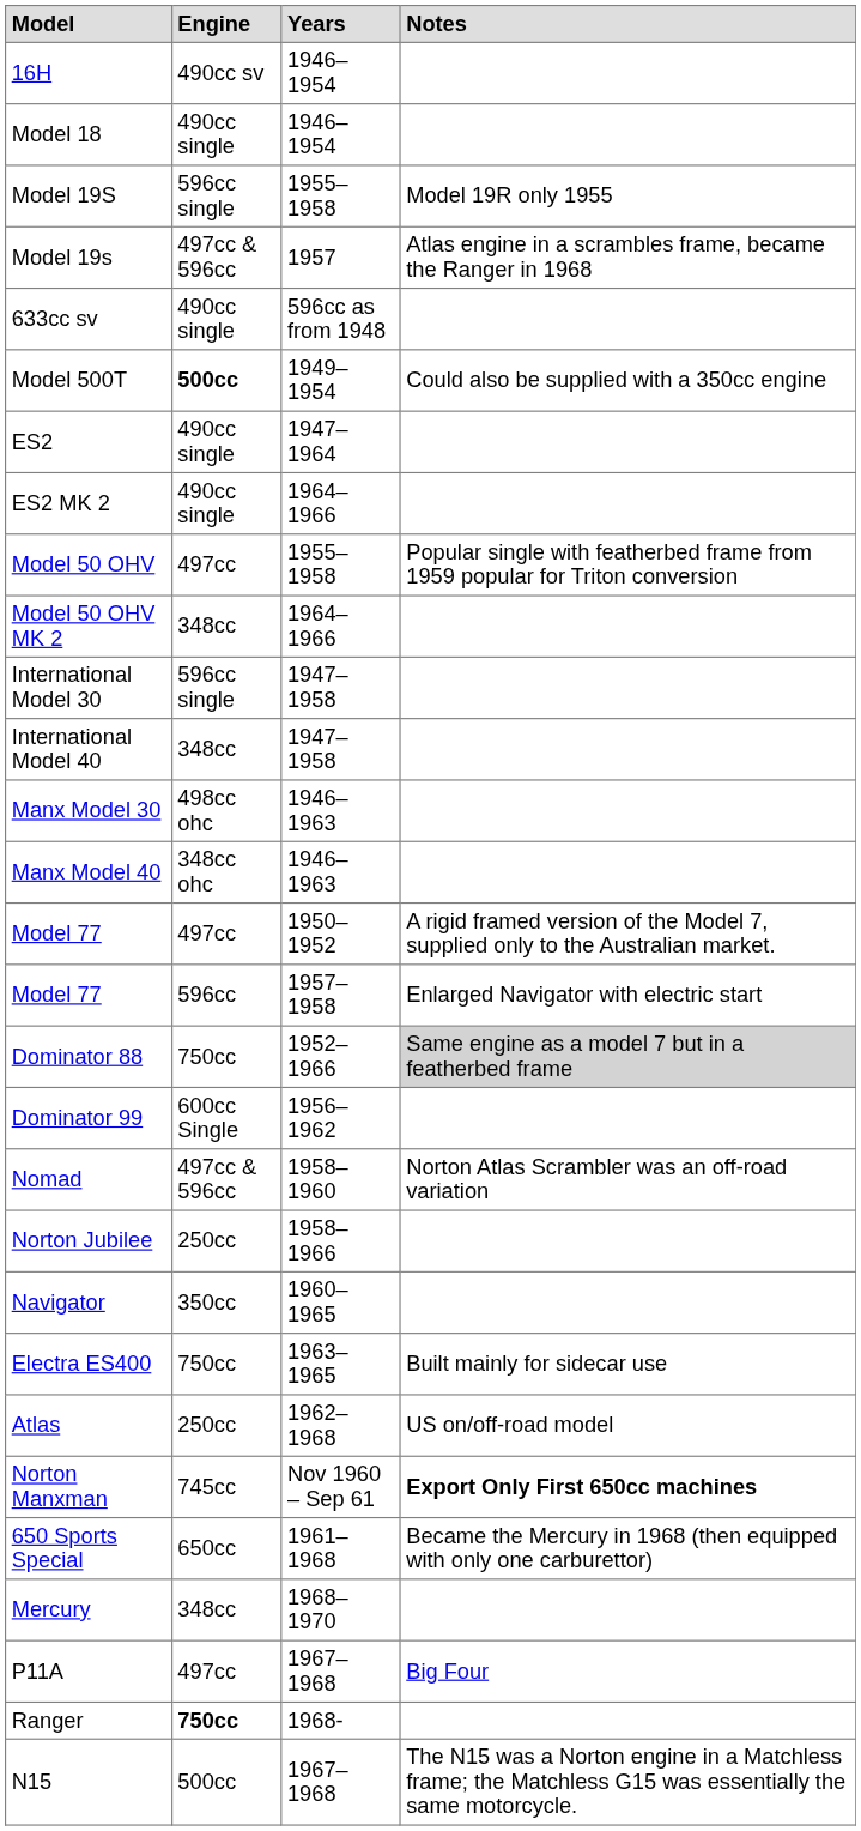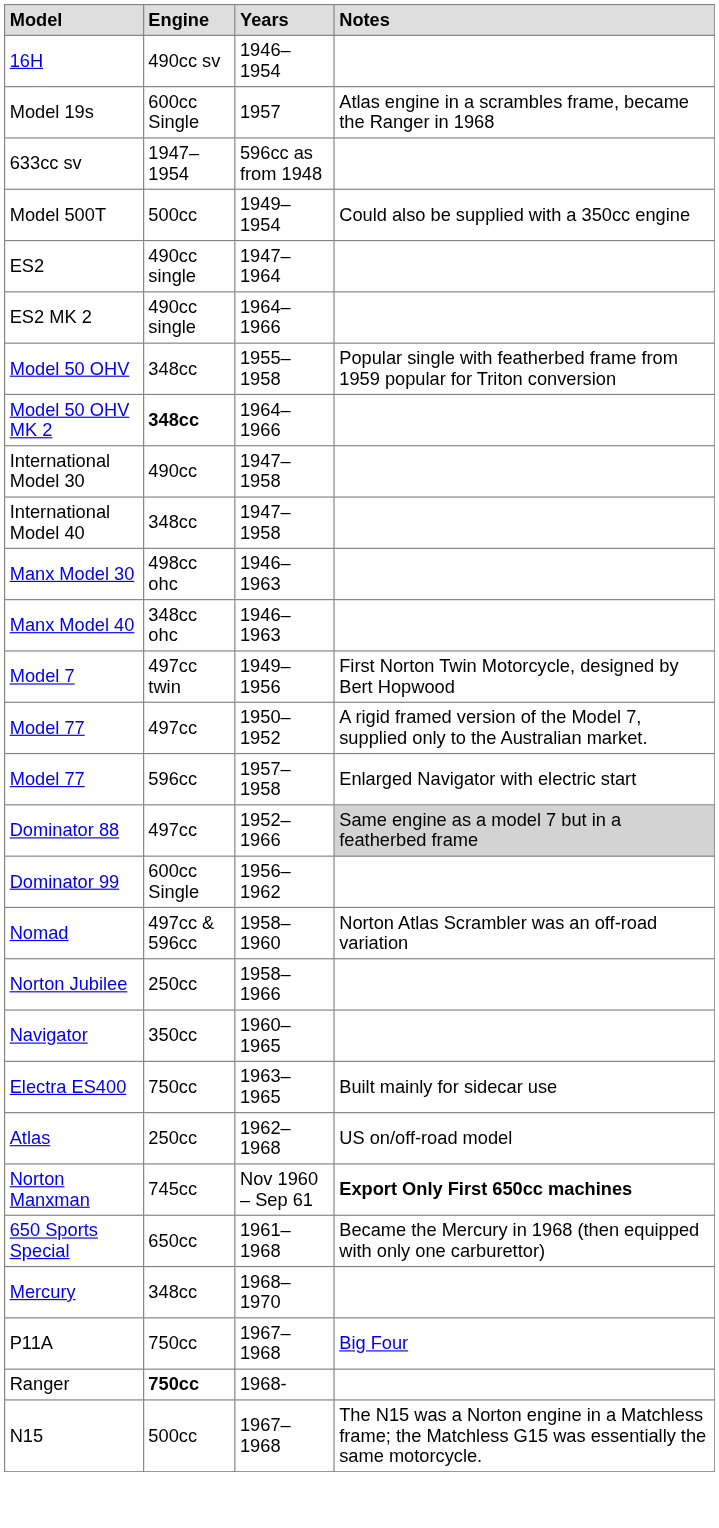 <table class="toccolours" border="1" cellpadding="4" style="border-collapse:collapse">
 <tr style="background:#dedede;">
 <td><strong>Model</strong></td>
 <td><strong>Engine</strong></td>
 <td><strong>Years</strong></td>
 <td><strong>Notes</strong></td>
 </tr>
 <tr>
 <td><a href='#'>16H</a></td>
 <td>490cc sv</td>
 <td>1946–1954</td>
 <td></td>
 </tr>
 <tr>
-<td>Model 18</td>
-<td>490cc single</td>
-<td>1946–1954</td>
-<td></td>
-</tr>
-<tr>
-<td>Model 19S</td>
-<td>596cc single</td>
-<td>1955–1958</td>
-<td>Model 19R only 1955</td>
-</tr>
-<tr>
 <td>Model 19s</td>
-<td>497cc & 596cc</td>
+<td>600cc Single</td>
 <td>1957</td>
 <td>Atlas engine in a scrambles frame, became the Ranger in 1968</td>
 </tr>
 <tr>
 <td>633cc sv</td>
-<td>490cc single</td>
+<td>1947–1954</td>
 <td>596cc as from 1948</td>
 </tr>
 <tr>
 <td>Model 500T</td>
-<td><strong>500cc</strong></td>
+<td>500cc</td>
 <td>1949–1954</td>
 <td>Could also be supplied with a 350cc engine</td>
 </tr>
 <tr>
 <td Norton ES2>ES2</td>
 <td>490cc single</td>
 <td>1947–1964</td>
 <td></td>
 </tr>
 <tr>
 <td>ES2 MK 2</td>
 <td>490cc single</td>
 <td>1964–1966</td>
 <td></td>
 </tr>
 <tr>
 <td><a href='#'>Model 50 OHV</a></td>
-<td>497cc</td>
+<td>348cc</td>
 <td>1955–1958</td>
 <td>Popular single with featherbed frame from 1959 popular for Triton conversion</td>
 </tr>
 <tr>
 <td><a href='#'>Model 50 OHV MK 2</a></td>
-<td>348cc</td>
+<td><strong>348cc</strong></td>
 <td>1964–1966</td>
 <td></td>
 </tr>
 <tr>
 <td>International Model 30</td>
-<td>596cc single</td>
+<td>490cc</td>
 <td>1947–1958</td>
 <td></td>
 </tr>
 <tr>
 <td>International Model 40</td>
 <td>348cc</td>
 <td>1947–1958</td>
 <td></td>
 </tr>
 <tr>
 <td><a href='#'>Manx Model 30</a></td>
 <td>498cc ohc</td>
 <td>1946–1963</td>
 <td></td>
 </tr>
 <tr>
 <td><a href='#'>Manx Model 40</a></td>
 <td>348cc ohc</td>
 <td>1946–1963</td>
 <td></td>
 </tr>
 <tr>
+<td><a href='#'>Model 7</a></td>
+<td>497cc twin</td>
+<td>1949–1956</td>
+<td>First Norton Twin Motorcycle, designed by Bert Hopwood</td>
+</tr>
+<tr>
 <td><a href='#'>Model 77</a></td>
 <td>497cc</td>
 <td>1950–1952</td>
 <td>A rigid framed version of the Model 7, supplied only to the Australian market.</td>
 </tr>
 <tr>
 <td><a href='#'>Model 77</a></td>
 <td>596cc</td>
 <td>1957–1958</td>
 <td>Enlarged Navigator with electric start</td>
 </tr>
 <tr>
 <td><a href='#'>Dominator 88</a></td>
-<td>750cc</td>
+<td>497cc</td>
 <td>1952–1966</td>
 <td style="background: lightgrey;">Same engine as a model 7 but in a featherbed frame</td>
 </tr>
 <tr>
 <td><a href='#'>Dominator 99</a></td>
 <td>600cc Single</td>
 <td>1956–1962</td>
 <td></td>
 </tr>
 <tr>
 <td><a href='#'>Nomad</a></td>
 <td>497cc & 596cc</td>
 <td>1958–1960</td>
 <td>Norton Atlas Scrambler was an off-road variation</td>
 </tr>
 <tr>
 <td><a href='#'>Norton Jubilee</a></td>
 <td>250cc</td>
 <td>1958–1966</td>
 <td></td>
 </tr>
 <tr>
 <td><a href='#'>Navigator</a></td>
 <td>350cc</td>
 <td>1960–1965</td>
 <td></td>
 </tr>
 <tr>
 <td><a href='#'>Electra ES400</a></td>
 <td>750cc</td>
 <td>1963–1965</td>
 <td>Built mainly for sidecar use</td>
 </tr>
 <tr>
 <td><a href='#'>Atlas</a></td>
 <td>250cc</td>
 <td>1962–1968</td>
 <td>US on/off-road model</td>
 </tr>
 <tr>
 <td><a href='#'>Norton Manxman</a></td>
 <td>745cc</td>
 <td>Nov 1960 – Sep 61</td>
 <td><strong>Export Only   First 650cc machines</strong></td>
 </tr>
 <tr>
 <td><a href='#'>650 Sports Special</a></td>
 <td>650cc</td>
 <td>1961–1968</td>
 <td>Became the Mercury in 1968 (then equipped with only one carburettor)</td>
 </tr>
 <tr>
 <td><a href='#'>Mercury</a></td>
 <td>348cc</td>
 <td>1968–1970</td>
 <td></td>
 </tr>
 <tr>
 <td>P11A</td>
-<td>497cc</td>
+<td>750cc</td>
 <td>1967–1968</td>
 <td><a href='#'>Big Four</a></td>
 </tr>
 <tr>
 <td>Ranger</td>
 <td><strong>750cc</strong></td>
 <td>1968-</td>
 <td></td>
 </tr>
 <tr>
 <td>N15</td>
 <td>500cc</td>
 <td>1967–1968</td>
 <td>The N15 was a Norton engine in a Matchless frame; the Matchless G15 was essentially the same motorcycle.</td>
 </tr>
 </table>
